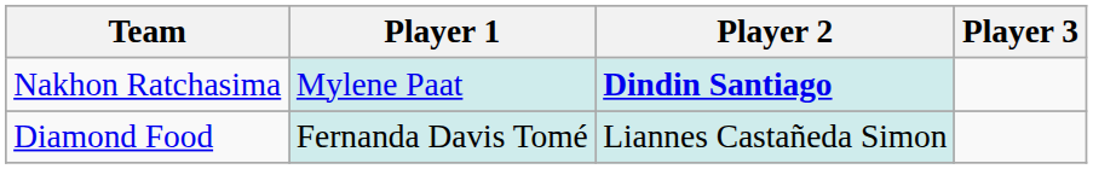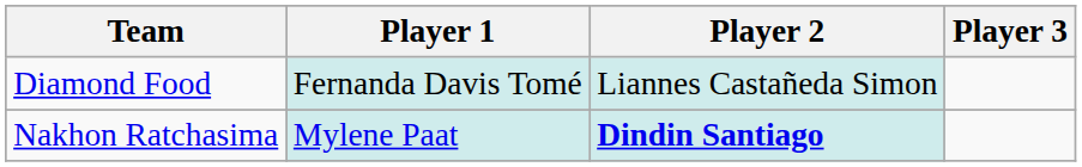 <table class="wikitable sortable">
 <tr>
 <th>Team</th>
 <th>Player 1</th>
 <th>Player 2</th>
 <th>Player 3</th>
 </tr>
 <tr>
+<td><a href='#'>Diamond Food</a></td>
+<td style="background-color:#CFECEC"> Fernanda Davis Tomé</td>
+<td style="background-color:#CFECEC"> Liannes Castañeda Simon</td>
+<td></td>
+</tr>
+<tr>
 <td><a href='#'>Nakhon Ratchasima</a></td>
 <td style="background-color:#CFECEC"> <a href='#'>Mylene Paat</a></td>
 <td style="background-color:#CFECEC"> <strong><a href='#'>Dindin Santiago</a></strong></td>
 <td></td>
 </tr>
-<tr>
-<td><a href='#'>Diamond Food</a></td>
-<td style="background-color:#CFECEC"> Fernanda Davis Tomé</td>
-<td style="background-color:#CFECEC"> Liannes Castañeda Simon</td>
-<td></td>
-</tr>
 </table>
